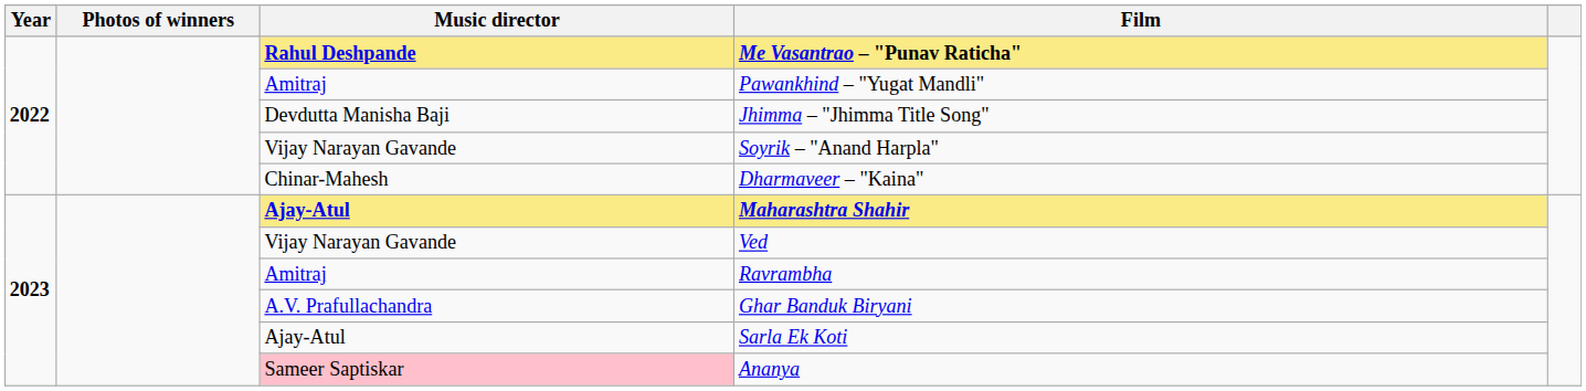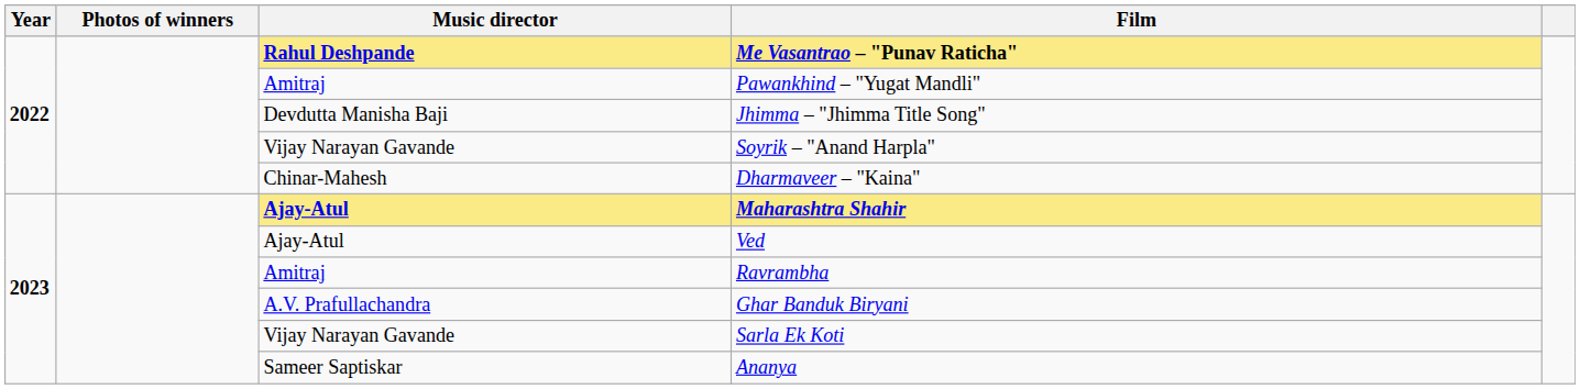 <table class="wikitable" style="width:100%">
 <tr bgcolor="#bebebe">
 <th width="2%">Year</th>
 <th width="12%">Photos of winners</th>
 <th width="28%">Music director</th>
 <th width="48%">Film</th>
 <th width="2%"></th>
 </tr>
 <tr>
 <td rowspan="5"><strong>2022</strong></td>
 <td rowspan="5"></td>
 <td style="background:#FAEB86"><strong><a href='#'>Rahul Deshpande</a></strong></td>
 <td style="background:#FAEB86"><strong><em><a href='#'>Me Vasantrao</a></em></strong> <strong>– "Punav Raticha"</strong></td>
 <td rowspan="5"></td>
 </tr>
 <tr>
 <td><a href='#'>Amitraj</a></td>
 <td><em><a href='#'>Pawankhind</a></em> – "Yugat Mandli"</td>
 </tr>
 <tr>
 <td>Devdutta Manisha Baji</td>
 <td><em><a href='#'>Jhimma</a></em> – "Jhimma Title Song"</td>
 </tr>
 <tr>
 <td>Vijay Narayan Gavande</td>
 <td><em><a href='#'>Soyrik</a></em> – "Anand Harpla"</td>
 </tr>
 <tr>
 <td>Chinar-Mahesh</td>
 <td><em><a href='#'>Dharmaveer</a></em> – "Kaina"</td>
 </tr>
 <tr>
 <td rowspan="6"><strong>2023</strong></td>
 <td rowspan="6"></td>
 <td style="background:#FAEB86"><strong><a href='#'>Ajay-Atul</a></strong></td>
 <td style="background:#FAEB86"><strong><em><a href='#'>Maharashtra Shahir</a></em></strong></td>
 <td rowspan="6"></td>
 </tr>
 <tr>
-<td>Vijay Narayan Gavande</td>
+<td>Ajay-Atul</td>
 <td><em><a href='#'>Ved</a></em></td>
 </tr>
 <tr>
 <td><a href='#'>Amitraj</a></td>
 <td><em><a href='#'>Ravrambha</a></em></td>
 </tr>
 <tr>
 <td><a href='#'>A.V. Prafullachandra</a></td>
 <td><em><a href='#'>Ghar Banduk Biryani</a></em></td>
 </tr>
 <tr>
-<td>Ajay-Atul</td>
+<td>Vijay Narayan Gavande</td>
 <td><em><a href='#'>Sarla Ek Koti</a></em></td>
 </tr>
 <tr>
-<td style="background: pink;">Sameer Saptiskar</td>
+<td>Sameer Saptiskar</td>
 <td><em><a href='#'>Ananya</a></em></td>
 </tr>
 </table>
